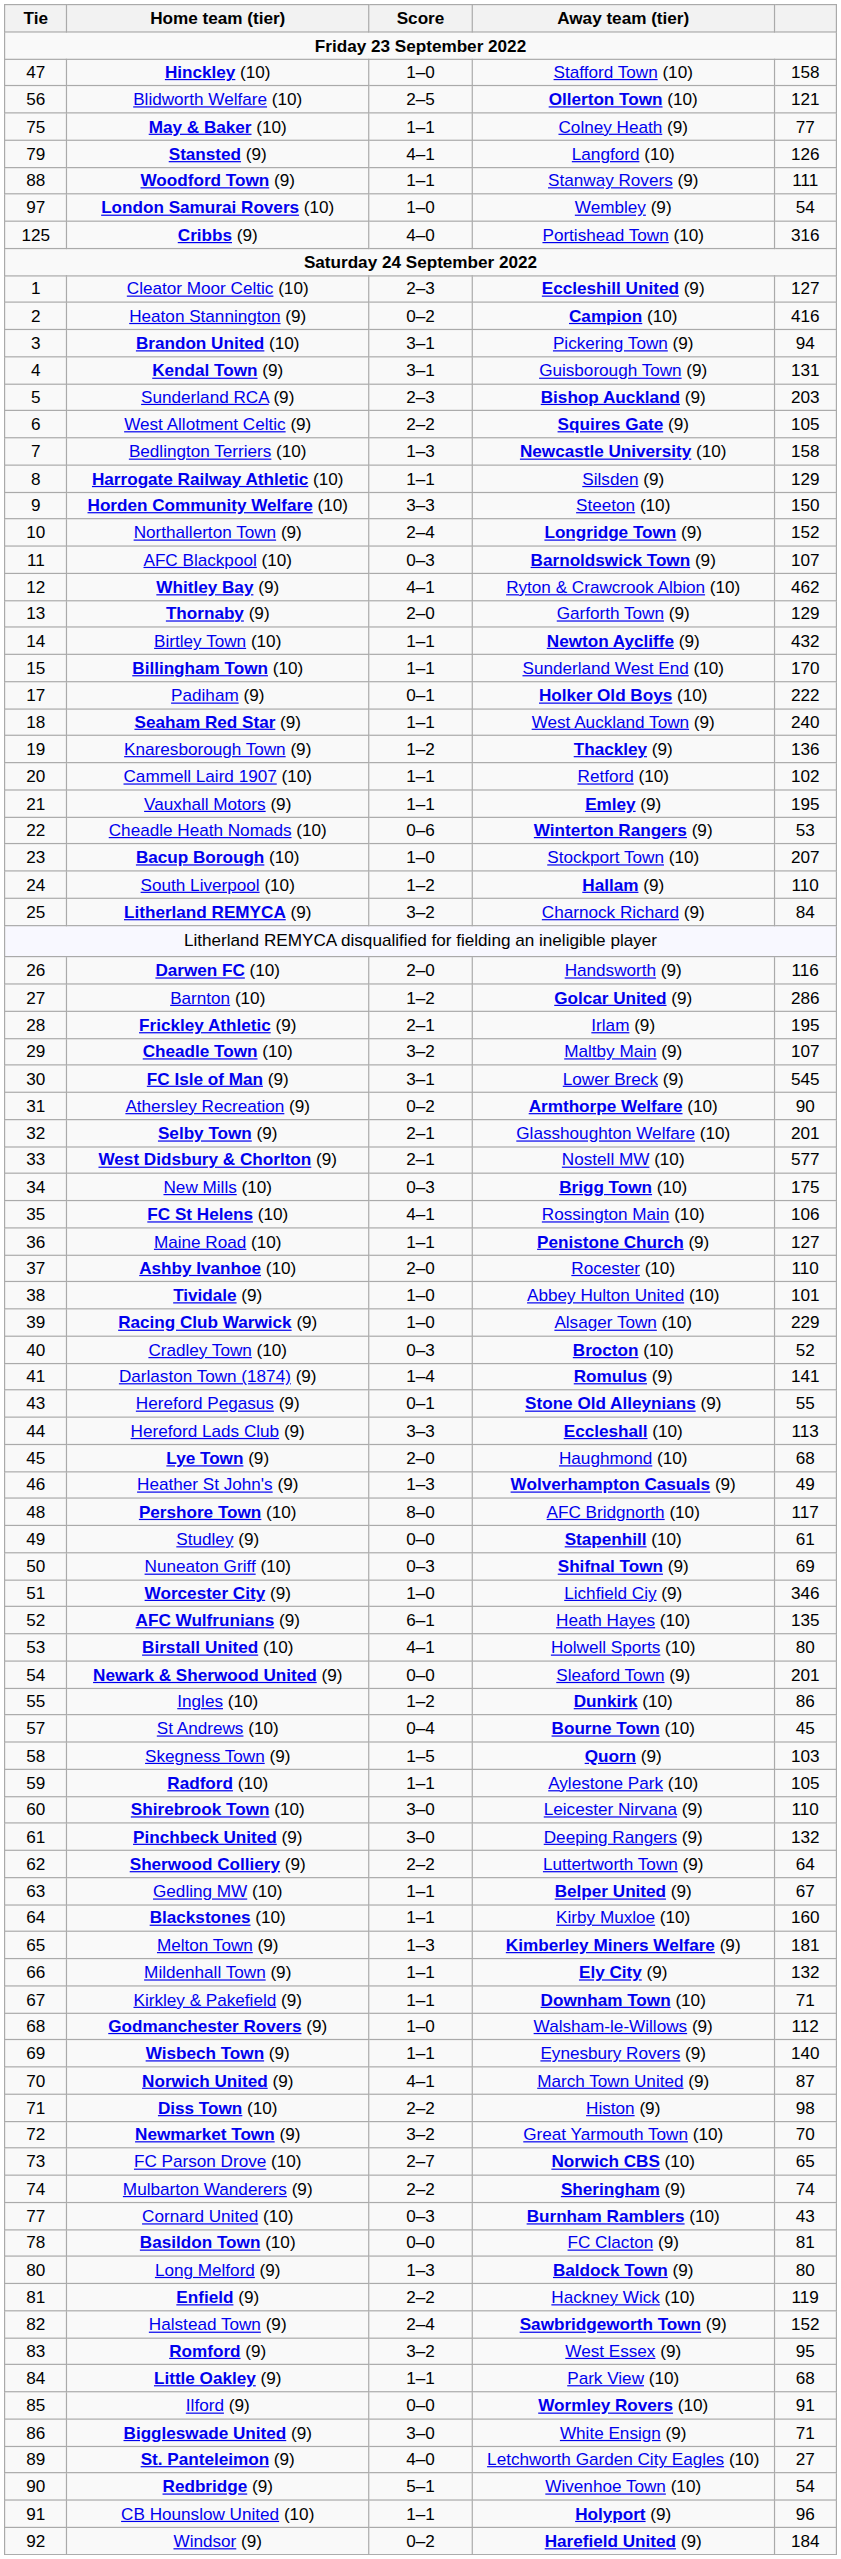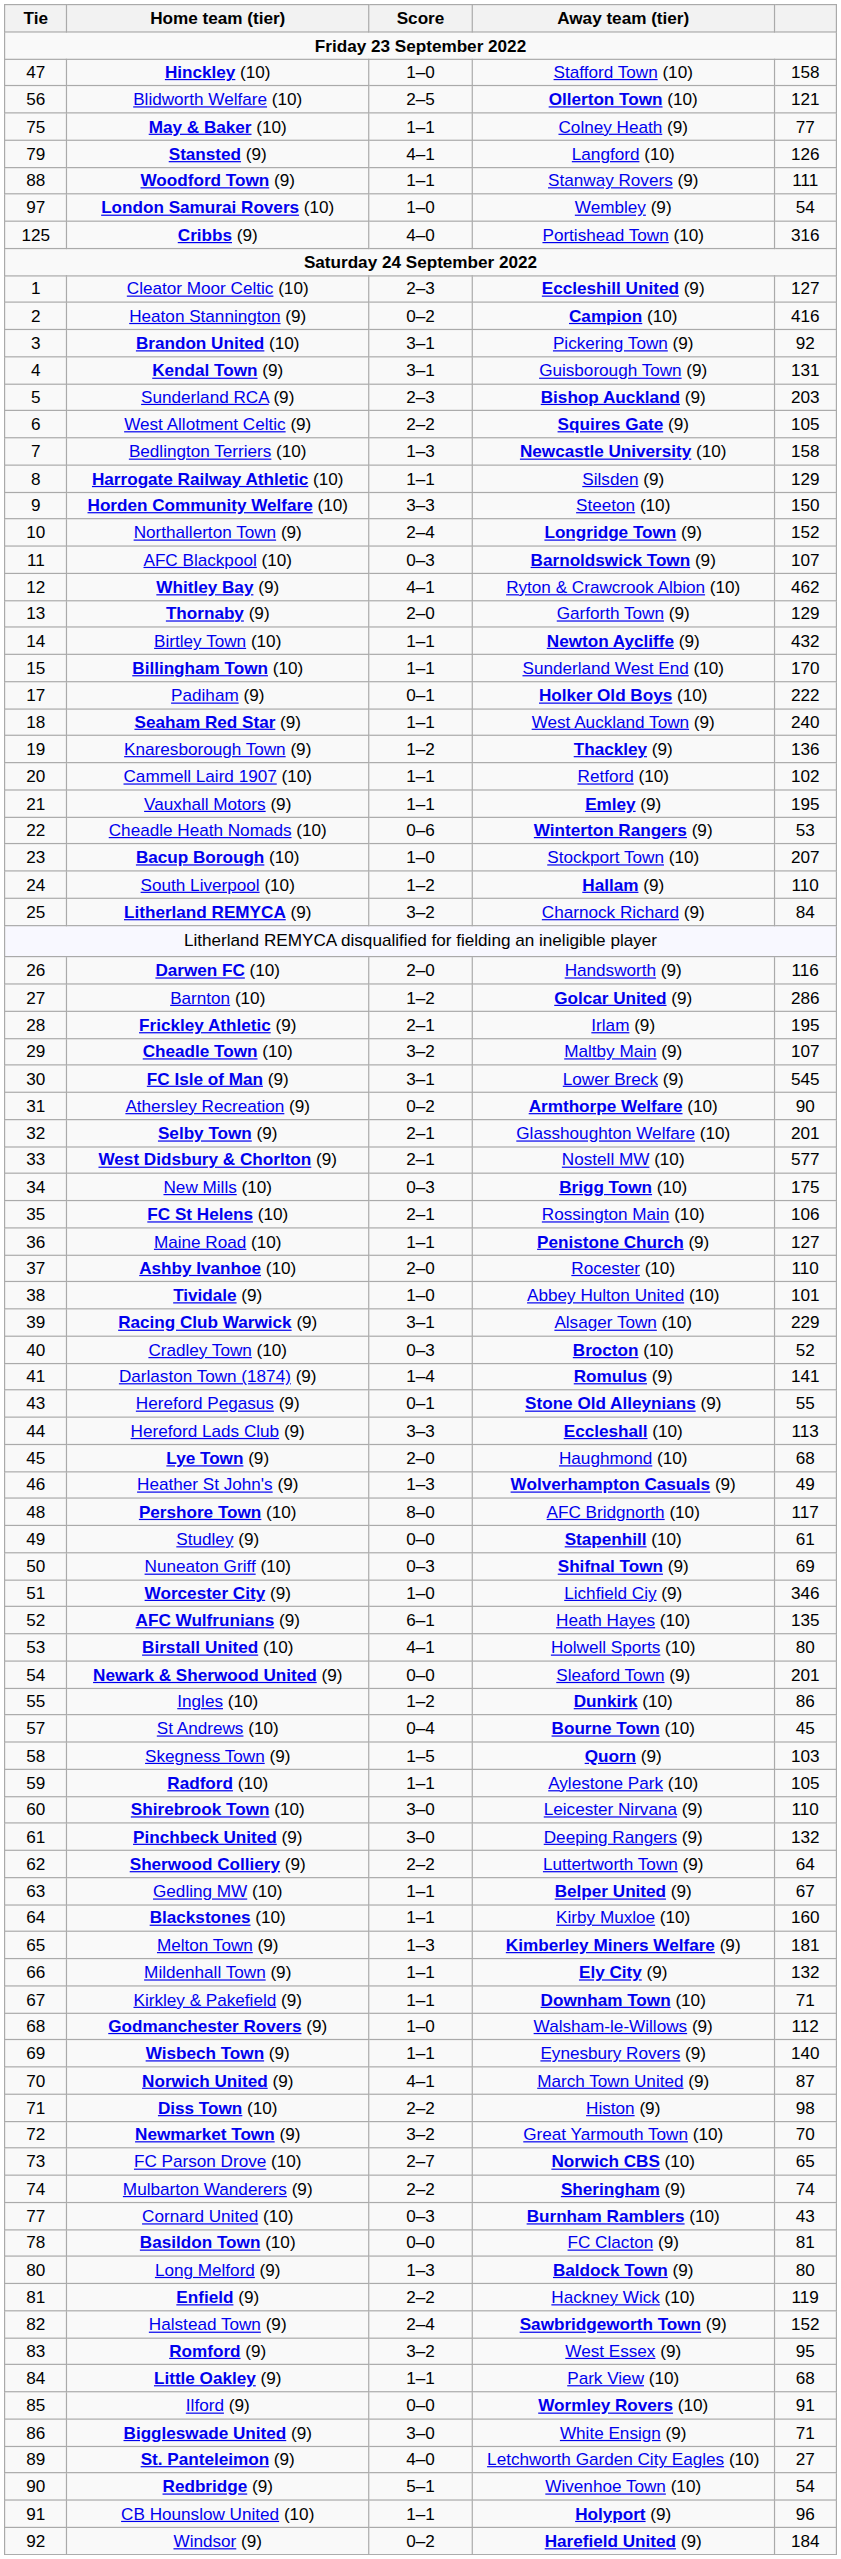 <table class="wikitable" style="width:700px;text-align:center;font-size:90%">
 <tr>
 <th scope="col" style="width: 7.50%">Tie</th>
 <th scope="col" style="width:36.25%">Home team (tier)</th>
 <th scope="col" style="width:12.50%">Score</th>
 <th scope="col" style="width:36.25%">Away team (tier)</th>
 <th scope="col" style="width: 7.50%"></th>
 </tr>
 <tr>
 <td colspan="5"><strong>Friday 23 September 2022</strong></td>
 </tr>
 <tr>
 <td>47</td>
 <td><strong><a href='#'>Hinckley</a></strong> (10)</td>
 <td>1–0</td>
 <td><a href='#'>Stafford Town</a> (10)</td>
 <td>158</td>
 </tr>
 <tr>
 <td>56</td>
 <td><a href='#'>Blidworth Welfare</a> (10)</td>
 <td>2–5</td>
 <td><strong><a href='#'>Ollerton Town</a></strong> (10)</td>
 <td>121</td>
 </tr>
 <tr>
 <td>75</td>
 <td><strong><a href='#'>May & Baker</a></strong> (10)</td>
 <td>1–1 </td>
 <td><a href='#'>Colney Heath</a> (9)</td>
 <td>77</td>
 </tr>
 <tr>
 <td>79</td>
 <td><strong><a href='#'>Stansted</a></strong> (9)</td>
 <td>4–1</td>
 <td><a href='#'>Langford</a> (10)</td>
 <td>126</td>
 </tr>
 <tr>
 <td>88</td>
 <td><strong><a href='#'>Woodford Town</a></strong> (9)</td>
 <td>1–1 </td>
 <td><a href='#'>Stanway Rovers</a> (9)</td>
 <td>111</td>
 </tr>
 <tr>
 <td>97</td>
 <td><strong><a href='#'>London Samurai Rovers</a></strong> (10)</td>
 <td>1–0</td>
 <td><a href='#'>Wembley</a> (9)</td>
 <td>54</td>
 </tr>
 <tr>
 <td>125</td>
 <td><strong><a href='#'>Cribbs</a></strong> (9)</td>
 <td>4–0</td>
 <td><a href='#'>Portishead Town</a> (10)</td>
 <td>316</td>
 </tr>
 <tr>
 <td colspan="5"><strong>Saturday 24 September 2022</strong></td>
 </tr>
 <tr>
 <td>1</td>
 <td><a href='#'>Cleator Moor Celtic</a> (10)</td>
 <td>2–3</td>
 <td><strong><a href='#'>Eccleshill United</a></strong> (9)</td>
 <td>127</td>
 </tr>
 <tr>
 <td>2</td>
 <td><a href='#'>Heaton Stannington</a> (9)</td>
 <td>0–2</td>
 <td><strong><a href='#'>Campion</a></strong> (10)</td>
 <td>416</td>
 </tr>
 <tr>
 <td>3</td>
 <td><strong><a href='#'>Brandon United</a></strong> (10)</td>
 <td>3–1</td>
 <td><a href='#'>Pickering Town</a> (9)</td>
-<td>94</td>
+<td>92</td>
 </tr>
 <tr>
 <td>4</td>
 <td><strong><a href='#'>Kendal Town</a></strong> (9)</td>
 <td>3–1</td>
 <td><a href='#'>Guisborough Town</a> (9)</td>
 <td>131</td>
 </tr>
 <tr>
 <td>5</td>
 <td><a href='#'>Sunderland RCA</a> (9)</td>
 <td>2–3</td>
 <td><strong><a href='#'>Bishop Auckland</a></strong> (9)</td>
 <td>203</td>
 </tr>
 <tr>
 <td>6</td>
 <td><a href='#'>West Allotment Celtic</a> (9)</td>
 <td>2–2 </td>
 <td><strong><a href='#'>Squires Gate</a></strong> (9)</td>
 <td>105</td>
 </tr>
 <tr>
 <td>7</td>
 <td><a href='#'>Bedlington Terriers</a> (10)</td>
 <td>1–3</td>
 <td><strong><a href='#'>Newcastle University</a></strong> (10)</td>
 <td>158</td>
 </tr>
 <tr>
 <td>8</td>
 <td><strong><a href='#'>Harrogate Railway Athletic</a></strong> (10)</td>
 <td>1–1 </td>
 <td><a href='#'>Silsden</a> (9)</td>
 <td>129</td>
 </tr>
 <tr>
 <td>9</td>
 <td><strong><a href='#'>Horden Community Welfare</a></strong> (10)</td>
 <td>3–3 </td>
 <td><a href='#'>Steeton</a> (10)</td>
 <td>150</td>
 </tr>
 <tr>
 <td>10</td>
 <td><a href='#'>Northallerton Town</a> (9)</td>
 <td>2–4</td>
 <td><strong><a href='#'>Longridge Town</a></strong> (9)</td>
 <td>152</td>
 </tr>
 <tr>
 <td>11</td>
 <td><a href='#'>AFC Blackpool</a> (10)</td>
 <td>0–3</td>
 <td><strong><a href='#'>Barnoldswick Town</a></strong> (9)</td>
 <td>107</td>
 </tr>
 <tr>
 <td>12</td>
 <td><strong><a href='#'>Whitley Bay</a></strong> (9)</td>
 <td>4–1</td>
 <td><a href='#'>Ryton & Crawcrook Albion</a> (10)</td>
 <td>462</td>
 </tr>
 <tr>
 <td>13</td>
 <td><strong><a href='#'>Thornaby</a></strong> (9)</td>
 <td>2–0</td>
 <td><a href='#'>Garforth Town</a> (9)</td>
 <td>129</td>
 </tr>
 <tr>
 <td>14</td>
 <td><a href='#'>Birtley Town</a> (10)</td>
 <td>1–1 </td>
 <td><strong><a href='#'>Newton Aycliffe</a></strong> (9)</td>
 <td>432</td>
 </tr>
 <tr>
 <td>15</td>
 <td><strong><a href='#'>Billingham Town</a></strong> (10)</td>
 <td>1–1 </td>
 <td><a href='#'>Sunderland West End</a> (10)</td>
 <td>170</td>
 </tr>
 <tr>
 <td>17</td>
 <td><a href='#'>Padiham</a> (9)</td>
 <td>0–1</td>
 <td><strong><a href='#'>Holker Old Boys</a></strong> (10)</td>
 <td>222</td>
 </tr>
 <tr>
 <td>18</td>
 <td><strong><a href='#'>Seaham Red Star</a></strong> (9)</td>
 <td>1–1 </td>
 <td><a href='#'>West Auckland Town</a> (9)</td>
 <td>240</td>
 </tr>
 <tr>
 <td>19</td>
 <td><a href='#'>Knaresborough Town</a> (9)</td>
 <td>1–2</td>
 <td><strong><a href='#'>Thackley</a></strong> (9)</td>
 <td>136</td>
 </tr>
 <tr>
 <td>20</td>
 <td><a href='#'>Cammell Laird 1907</a> (10)</td>
 <td>1–1 </td>
 <td><a href='#'>Retford</a> (10)</td>
 <td>102</td>
 </tr>
 <tr>
 <td>21</td>
 <td><a href='#'>Vauxhall Motors</a> (9)</td>
 <td>1–1 </td>
 <td><strong><a href='#'>Emley</a></strong> (9)</td>
 <td>195</td>
 </tr>
 <tr>
 <td>22</td>
 <td><a href='#'>Cheadle Heath Nomads</a> (10)</td>
 <td>0–6</td>
 <td><strong><a href='#'>Winterton Rangers</a></strong> (9)</td>
 <td>53</td>
 </tr>
 <tr>
 <td>23</td>
 <td><strong><a href='#'>Bacup Borough</a></strong> (10)</td>
 <td>1–0</td>
 <td><a href='#'>Stockport Town</a> (10)</td>
 <td>207</td>
 </tr>
 <tr>
 <td>24</td>
 <td><a href='#'>South Liverpool</a> (10)</td>
 <td>1–2</td>
 <td><strong><a href='#'>Hallam</a></strong> (9)</td>
 <td>110</td>
 </tr>
 <tr>
 <td>25</td>
 <td><strong><a href='#'>Litherland REMYCA</a></strong> (9)</td>
 <td>3–2</td>
 <td><a href='#'>Charnock Richard</a> (9)</td>
 <td>84</td>
 </tr>
 <tr>
 <td colspan="5" style="background:GhostWhite;height:20px;text-align:center">Litherland REMYCA disqualified for fielding an ineligible player</td>
 </tr>
 <tr>
 <td>26</td>
 <td><strong><a href='#'>Darwen FC</a></strong> (10)</td>
 <td>2–0</td>
 <td><a href='#'>Handsworth</a> (9)</td>
 <td>116</td>
 </tr>
 <tr>
 <td>27</td>
 <td><a href='#'>Barnton</a> (10)</td>
 <td>1–2</td>
 <td><strong><a href='#'>Golcar United</a></strong> (9)</td>
 <td>286</td>
 </tr>
 <tr>
 <td>28</td>
 <td><strong><a href='#'>Frickley Athletic</a></strong> (9)</td>
 <td>2–1</td>
 <td><a href='#'>Irlam</a> (9)</td>
 <td>195</td>
 </tr>
 <tr>
 <td>29</td>
 <td><strong><a href='#'>Cheadle Town</a></strong> (10)</td>
 <td>3–2</td>
 <td><a href='#'>Maltby Main</a> (9)</td>
 <td>107</td>
 </tr>
 <tr>
 <td>30</td>
 <td><strong><a href='#'>FC Isle of Man</a></strong> (9)</td>
 <td>3–1</td>
 <td><a href='#'>Lower Breck</a> (9)</td>
 <td>545</td>
 </tr>
 <tr>
 <td>31</td>
 <td><a href='#'>Athersley Recreation</a> (9)</td>
 <td>0–2</td>
 <td><strong><a href='#'>Armthorpe Welfare</a></strong> (10)</td>
 <td>90</td>
 </tr>
 <tr>
 <td>32</td>
 <td><strong><a href='#'>Selby Town</a></strong> (9)</td>
 <td>2–1</td>
 <td><a href='#'>Glasshoughton Welfare</a> (10)</td>
 <td>201</td>
 </tr>
 <tr>
 <td>33</td>
 <td><strong><a href='#'>West Didsbury & Chorlton</a></strong> (9)</td>
 <td>2–1</td>
 <td><a href='#'>Nostell MW</a> (10)</td>
 <td>577</td>
 </tr>
 <tr>
 <td>34</td>
 <td><a href='#'>New Mills</a> (10)</td>
 <td>0–3</td>
 <td><strong><a href='#'>Brigg Town</a></strong> (10)</td>
 <td>175</td>
 </tr>
 <tr>
 <td>35</td>
 <td><strong><a href='#'>FC St Helens</a></strong> (10)</td>
-<td>4–1</td>
+<td>2–1</td>
 <td><a href='#'>Rossington Main</a> (10)</td>
 <td>106</td>
 </tr>
 <tr>
 <td>36</td>
 <td><a href='#'>Maine Road</a> (10)</td>
 <td>1–1 </td>
 <td><strong><a href='#'>Penistone Church</a></strong> (9)</td>
 <td>127</td>
 </tr>
 <tr>
 <td>37</td>
 <td><strong><a href='#'>Ashby Ivanhoe</a></strong> (10)</td>
 <td>2–0</td>
 <td><a href='#'>Rocester</a> (10)</td>
 <td>110</td>
 </tr>
 <tr>
 <td>38</td>
 <td><strong><a href='#'>Tividale</a></strong> (9)</td>
 <td>1–0</td>
 <td><a href='#'>Abbey Hulton United</a> (10)</td>
 <td>101</td>
 </tr>
 <tr>
 <td>39</td>
 <td><strong><a href='#'>Racing Club Warwick</a></strong> (9)</td>
-<td>1–0</td>
+<td>3–1</td>
 <td><a href='#'>Alsager Town</a> (10)</td>
 <td>229</td>
 </tr>
 <tr>
 <td>40</td>
 <td><a href='#'>Cradley Town</a> (10)</td>
 <td>0–3</td>
 <td><strong><a href='#'>Brocton</a></strong> (10)</td>
 <td>52</td>
 </tr>
 <tr>
 <td>41</td>
 <td><a href='#'>Darlaston Town (1874)</a> (9)</td>
 <td>1–4</td>
 <td><strong><a href='#'>Romulus</a></strong> (9)</td>
 <td>141</td>
 </tr>
 <tr>
 <td>43</td>
 <td><a href='#'>Hereford Pegasus</a> (9)</td>
 <td>0–1</td>
 <td><strong><a href='#'>Stone Old Alleynians</a></strong> (9)</td>
 <td>55</td>
 </tr>
 <tr>
 <td>44</td>
 <td><a href='#'>Hereford Lads Club</a> (9)</td>
 <td>3–3 </td>
 <td><strong><a href='#'>Eccleshall</a></strong> (10)</td>
 <td>113</td>
 </tr>
 <tr>
 <td>45</td>
 <td><strong><a href='#'>Lye Town</a></strong> (9)</td>
 <td>2–0</td>
 <td><a href='#'>Haughmond</a> (10)</td>
 <td>68</td>
 </tr>
 <tr>
 <td>46</td>
 <td><a href='#'>Heather St John's</a> (9)</td>
 <td>1–3</td>
 <td><strong><a href='#'>Wolverhampton Casuals</a></strong> (9)</td>
 <td>49</td>
 </tr>
 <tr>
 <td>48</td>
 <td><strong><a href='#'>Pershore Town</a></strong> (10)</td>
 <td>8–0</td>
 <td><a href='#'>AFC Bridgnorth</a> (10)</td>
 <td>117</td>
 </tr>
 <tr>
 <td>49</td>
 <td><a href='#'>Studley</a> (9)</td>
 <td>0–0 </td>
 <td><strong><a href='#'>Stapenhill</a></strong> (10)</td>
 <td>61</td>
 </tr>
 <tr>
 <td>50</td>
 <td><a href='#'>Nuneaton Griff</a> (10)</td>
 <td>0–3</td>
 <td><strong><a href='#'>Shifnal Town</a></strong> (9)</td>
 <td>69</td>
 </tr>
 <tr>
 <td>51</td>
 <td><strong><a href='#'>Worcester City</a></strong> (9)</td>
 <td>1–0</td>
 <td><a href='#'>Lichfield Ciy</a> (9)</td>
 <td>346</td>
 </tr>
 <tr>
 <td>52</td>
 <td><strong><a href='#'>AFC Wulfrunians</a></strong> (9)</td>
 <td>6–1</td>
 <td><a href='#'>Heath Hayes</a> (10)</td>
 <td>135</td>
 </tr>
 <tr>
 <td>53</td>
 <td><strong><a href='#'>Birstall United</a></strong> (10)</td>
 <td>4–1</td>
 <td><a href='#'>Holwell Sports</a> (10)</td>
 <td>80</td>
 </tr>
 <tr>
 <td>54</td>
 <td><strong><a href='#'>Newark & Sherwood United</a></strong> (9)</td>
 <td>0–0 </td>
 <td><a href='#'>Sleaford Town</a> (9)</td>
 <td>201</td>
 </tr>
 <tr>
 <td>55</td>
 <td><a href='#'>Ingles</a> (10)</td>
 <td>1–2</td>
 <td><strong><a href='#'>Dunkirk</a></strong> (10)</td>
 <td>86</td>
 </tr>
 <tr>
 <td>57</td>
 <td><a href='#'>St Andrews</a> (10)</td>
 <td>0–4</td>
 <td><strong><a href='#'>Bourne Town</a></strong> (10)</td>
 <td>45</td>
 </tr>
 <tr>
 <td>58</td>
 <td><a href='#'>Skegness Town</a> (9)</td>
 <td>1–5</td>
 <td><strong><a href='#'>Quorn</a></strong> (9)</td>
 <td>103</td>
 </tr>
 <tr>
 <td>59</td>
 <td><strong><a href='#'>Radford</a></strong> (10)</td>
 <td>1–1 </td>
 <td><a href='#'>Aylestone Park</a> (10)</td>
 <td>105</td>
 </tr>
 <tr>
 <td>60</td>
 <td><strong><a href='#'>Shirebrook Town</a></strong> (10)</td>
 <td>3–0</td>
 <td><a href='#'>Leicester Nirvana</a> (9)</td>
 <td>110</td>
 </tr>
 <tr>
 <td>61</td>
 <td><strong><a href='#'>Pinchbeck United</a></strong> (9)</td>
 <td>3–0</td>
 <td><a href='#'>Deeping Rangers</a> (9)</td>
 <td>132</td>
 </tr>
 <tr>
 <td>62</td>
 <td><strong><a href='#'>Sherwood Colliery</a></strong> (9)</td>
 <td>2–2 </td>
 <td><a href='#'>Luttertworth Town</a> (9)</td>
 <td>64</td>
 </tr>
 <tr>
 <td>63</td>
 <td><a href='#'>Gedling MW</a> (10)</td>
 <td>1–1 </td>
 <td><strong><a href='#'>Belper United</a></strong> (9)</td>
 <td>67</td>
 </tr>
 <tr>
 <td>64</td>
 <td><strong><a href='#'>Blackstones</a></strong> (10)</td>
 <td>1–1 </td>
 <td><a href='#'>Kirby Muxloe</a> (10)</td>
 <td>160</td>
 </tr>
 <tr>
 <td>65</td>
 <td><a href='#'>Melton Town</a> (9)</td>
 <td>1–3</td>
 <td><strong><a href='#'>Kimberley Miners Welfare</a></strong> (9)</td>
 <td>181</td>
 </tr>
 <tr>
 <td>66</td>
 <td><a href='#'>Mildenhall Town</a> (9)</td>
 <td>1–1 </td>
 <td><strong><a href='#'>Ely City</a></strong> (9)</td>
 <td>132</td>
 </tr>
 <tr>
 <td>67</td>
 <td><a href='#'>Kirkley & Pakefield</a> (9)</td>
 <td>1–1 </td>
 <td><strong><a href='#'>Downham Town</a></strong> (10)</td>
 <td>71</td>
 </tr>
 <tr>
 <td>68</td>
 <td><strong><a href='#'>Godmanchester Rovers</a></strong> (9)</td>
 <td>1–0</td>
 <td><a href='#'>Walsham-le-Willows</a> (9)</td>
 <td>112</td>
 </tr>
 <tr>
 <td>69</td>
 <td><strong><a href='#'>Wisbech Town</a></strong> (9)</td>
 <td>1–1 </td>
 <td><a href='#'>Eynesbury Rovers</a> (9)</td>
 <td>140</td>
 </tr>
 <tr>
 <td>70</td>
 <td><strong><a href='#'>Norwich United</a></strong> (9)</td>
 <td>4–1</td>
 <td><a href='#'>March Town United</a> (9)</td>
 <td>87</td>
 </tr>
 <tr>
 <td>71</td>
 <td><strong><a href='#'>Diss Town</a></strong> (10)</td>
 <td>2–2 </td>
 <td><a href='#'>Histon</a> (9)</td>
 <td>98</td>
 </tr>
 <tr>
 <td>72</td>
 <td><strong><a href='#'>Newmarket Town</a></strong> (9)</td>
 <td>3–2</td>
 <td><a href='#'>Great Yarmouth Town</a> (10)</td>
 <td>70</td>
 </tr>
 <tr>
 <td>73</td>
 <td><a href='#'>FC Parson Drove</a> (10)</td>
 <td>2–7</td>
 <td><strong><a href='#'>Norwich CBS</a></strong> (10)</td>
 <td>65</td>
 </tr>
 <tr>
 <td>74</td>
 <td><a href='#'>Mulbarton Wanderers</a> (9)</td>
 <td>2–2 </td>
 <td><strong><a href='#'>Sheringham</a></strong> (9)</td>
 <td>74</td>
 </tr>
 <tr>
 <td>77</td>
 <td><a href='#'>Cornard United</a> (10)</td>
 <td>0–3</td>
 <td><strong><a href='#'>Burnham Ramblers</a></strong> (10)</td>
 <td>43</td>
 </tr>
 <tr>
 <td>78</td>
 <td><strong><a href='#'>Basildon Town</a></strong> (10)</td>
 <td>0–0 </td>
 <td><a href='#'>FC Clacton</a> (9)</td>
 <td>81</td>
 </tr>
 <tr>
 <td>80</td>
 <td><a href='#'>Long Melford</a> (9)</td>
 <td>1–3</td>
 <td><strong><a href='#'>Baldock Town</a></strong> (9)</td>
 <td>80</td>
 </tr>
 <tr>
 <td>81</td>
 <td><strong><a href='#'>Enfield</a></strong> (9)</td>
 <td>2–2 </td>
 <td><a href='#'>Hackney Wick</a> (10)</td>
 <td>119</td>
 </tr>
 <tr>
 <td>82</td>
 <td><a href='#'>Halstead Town</a> (9)</td>
 <td>2–4</td>
 <td><strong><a href='#'>Sawbridgeworth Town</a></strong> (9)</td>
 <td>152</td>
 </tr>
 <tr>
 <td>83</td>
 <td><strong><a href='#'>Romford</a></strong> (9)</td>
 <td>3–2</td>
 <td><a href='#'>West Essex</a> (9)</td>
 <td>95</td>
 </tr>
 <tr>
 <td>84</td>
 <td><strong><a href='#'>Little Oakley</a></strong> (9)</td>
 <td>1–1 </td>
 <td><a href='#'>Park View</a> (10)</td>
 <td>68</td>
 </tr>
 <tr>
 <td>85</td>
 <td><a href='#'>Ilford</a> (9)</td>
 <td>0–0 </td>
 <td><strong><a href='#'>Wormley Rovers</a></strong> (10)</td>
 <td>91</td>
 </tr>
 <tr>
 <td>86</td>
 <td><strong><a href='#'>Biggleswade United</a></strong> (9)</td>
 <td>3–0</td>
 <td><a href='#'>White Ensign</a> (9)</td>
 <td>71</td>
 </tr>
 <tr>
 <td>89</td>
 <td><strong><a href='#'>St. Panteleimon</a></strong> (9)</td>
 <td>4–0</td>
 <td><a href='#'>Letchworth Garden City Eagles</a> (10)</td>
 <td>27</td>
 </tr>
 <tr>
 <td>90</td>
 <td><strong><a href='#'>Redbridge</a></strong> (9)</td>
 <td>5–1</td>
 <td><a href='#'>Wivenhoe Town</a> (10)</td>
 <td>54</td>
 </tr>
 <tr>
 <td>91</td>
 <td><a href='#'>CB Hounslow United</a> (10)</td>
 <td>1–1 </td>
 <td><strong><a href='#'>Holyport</a></strong> (9)</td>
 <td>96</td>
 </tr>
 <tr>
 <td>92</td>
 <td><a href='#'>Windsor</a> (9)</td>
 <td>0–2</td>
 <td><strong><a href='#'>Harefield United</a></strong> (9)</td>
 <td>184</td>
 </tr>
 <tr>
 </tr>
 </table>
